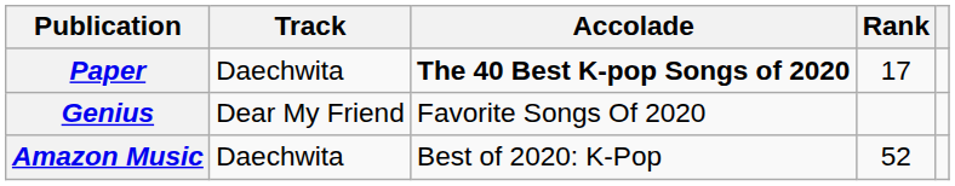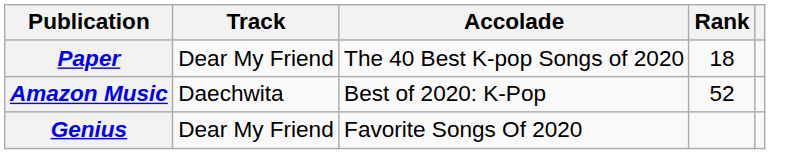 <table class="wikitable sortable plainrowheaders">
 <tr>
 <th scope="col">Publication</th>
 <th scope="col">Track</th>
 <th scope="col">Accolade</th>
 <th scope="col">Rank</th>
 <th scope="col" class="unsortable"></th>
 </tr>
 <tr>
 <th scope="row"><em><a href='#'>Paper</a></em></th>
+<td>Dear My Friend</td>
+<td>The 40 Best K-pop Songs of 2020</td>
+<td style="text-align:center;">18</td>
+<td></td>
+</tr>
+<tr>
+<th scope="row"><em><a href='#'>Amazon Music</a></em></th>
 <td>Daechwita</td>
-<td><strong>The 40 Best K-pop Songs of 2020</strong></td>
-<td style="text-align:center;">17</td>
+<td>Best of 2020: K-Pop</td>
+<td style="text-align:center;">52</td>
 <td></td>
 </tr>
 <tr>
 <th scope="row"><em><a href='#'>Genius</a></em></th>
 <td>Dear My Friend</td>
 <td>Favorite Songs Of 2020</td>
 <td></td>
 <td></td>
 </tr>
-<tr>
-<th scope="row"><em><a href='#'>Amazon Music</a></em></th>
-<td>Daechwita</td>
-<td>Best of 2020: K-Pop</td>
-<td style="text-align:center;">52</td>
-<td></td>
-</tr>
 </table>
